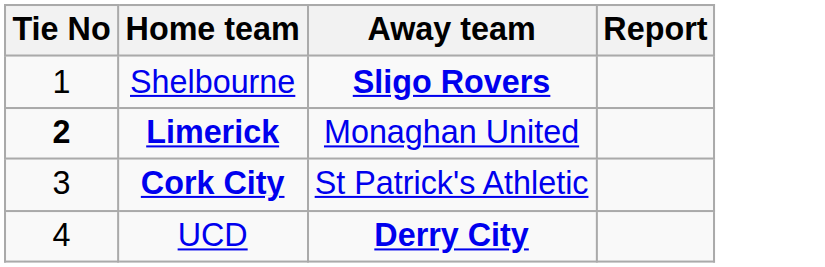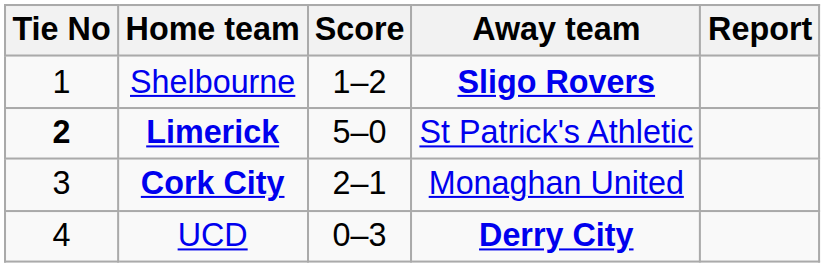 <table class="wikitable" style="text-align: center">
 <tr>
 <th>Tie No</th>
 <th>Home team</th>
+<th>Score</th>
 <th>Away team</th>
 <th>Report</th>
 </tr>
 <tr>
 <td>1</td>
 <td><a href='#'>Shelbourne</a></td>
+<td>1–2</td>
 <td><strong><a href='#'>Sligo Rovers</a></strong></td>
 <td></td>
 </tr>
 <tr>
 <td><strong>2</strong></td>
 <td><strong><a href='#'>Limerick</a></strong></td>
-<td><a href='#'>Monaghan United</a></td>
+<td>5–0</td>
+<td><a href='#'>St Patrick's Athletic</a></td>
 <td></td>
 </tr>
 <tr>
 <td>3</td>
 <td><strong><a href='#'>Cork City</a></strong></td>
-<td><a href='#'>St Patrick's Athletic</a></td>
+<td>2–1</td>
+<td><a href='#'>Monaghan United</a></td>
 <td></td>
 </tr>
 <tr>
 <td>4</td>
 <td><a href='#'>UCD</a></td>
+<td>0–3</td>
 <td><strong><a href='#'>Derry City</a></strong></td>
 <td></td>
 </tr>
 </table>
